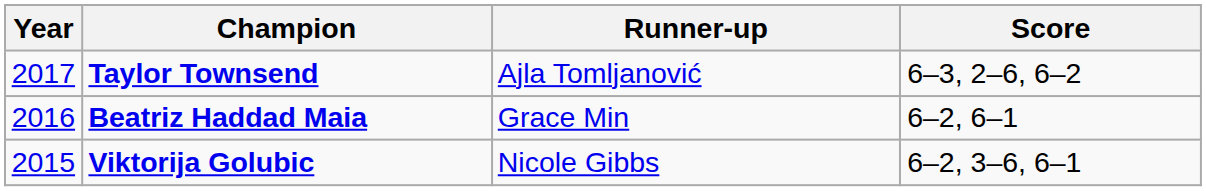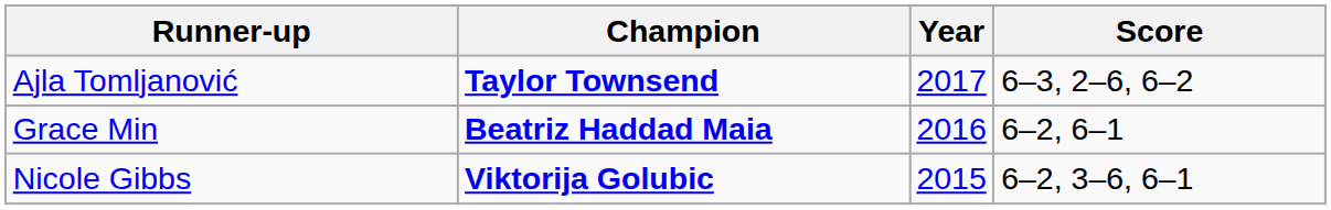 <table class="wikitable" style="font-size:90%">
 <tr>
+<th width="200">Runner-up</th>
+<th width="200">Champion</th>
 <th>Year</th>
-<th width="200">Champion</th>
-<th width="200">Runner-up</th>
 <th width="145">Score</th>
 </tr>
 <tr>
+<td> <a href='#'>Ajla Tomljanović</a></td>
+<td> <strong><a href='#'>Taylor Townsend</a></strong></td>
 <td><a href='#'>2017</a></td>
-<td> <strong><a href='#'>Taylor Townsend</a></strong></td>
-<td> <a href='#'>Ajla Tomljanović</a></td>
 <td>6–3, 2–6, 6–2</td>
 </tr>
 <tr>
+<td> <a href='#'>Grace Min</a></td>
+<td> <strong><a href='#'>Beatriz Haddad Maia</a></strong></td>
 <td><a href='#'>2016</a></td>
-<td> <strong><a href='#'>Beatriz Haddad Maia</a></strong></td>
-<td> <a href='#'>Grace Min</a></td>
 <td>6–2, 6–1</td>
 </tr>
 <tr>
+<td> <a href='#'>Nicole Gibbs</a></td>
+<td> <strong><a href='#'>Viktorija Golubic</a></strong></td>
 <td><a href='#'>2015</a></td>
-<td> <strong><a href='#'>Viktorija Golubic</a></strong></td>
-<td> <a href='#'>Nicole Gibbs</a></td>
 <td>6–2, 3–6, 6–1</td>
 </tr>
 </table>
